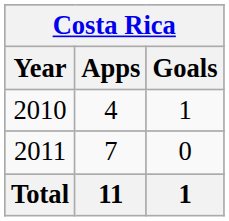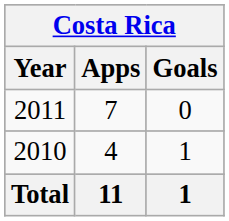 <table class="wikitable" style="text-align:center">
 <tr>
 <th colspan=3><a href='#'>Costa Rica</a></th>
 </tr>
 <tr>
 <th>Year</th>
 <th>Apps</th>
 <th>Goals</th>
 </tr>
 <tr>
+<td>2011</td>
+<td>7</td>
+<td>0</td>
+</tr>
+<tr>
 <td>2010</td>
 <td>4</td>
 <td>1</td>
-</tr>
-<tr>
-<td>2011</td>
-<td>7</td>
-<td>0</td>
 </tr>
 <tr>
 <th>Total</th>
 <th>11</th>
 <th>1</th>
 </tr>
 </table>
